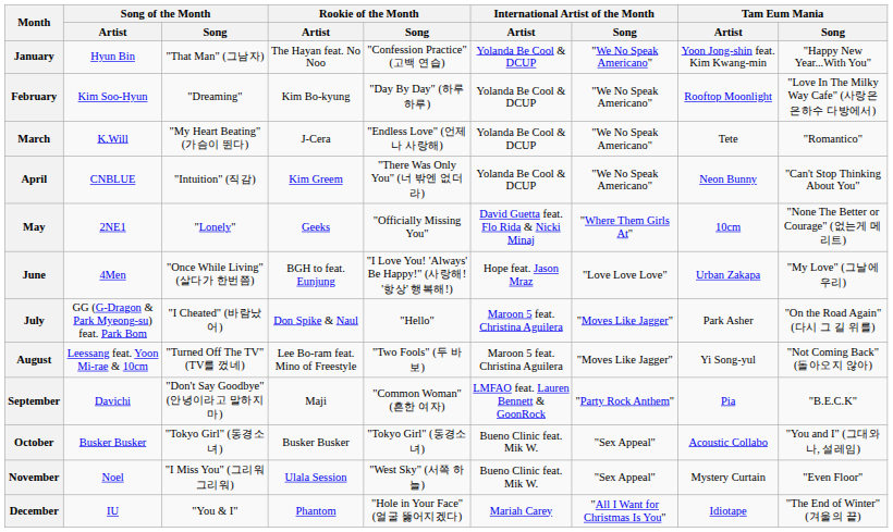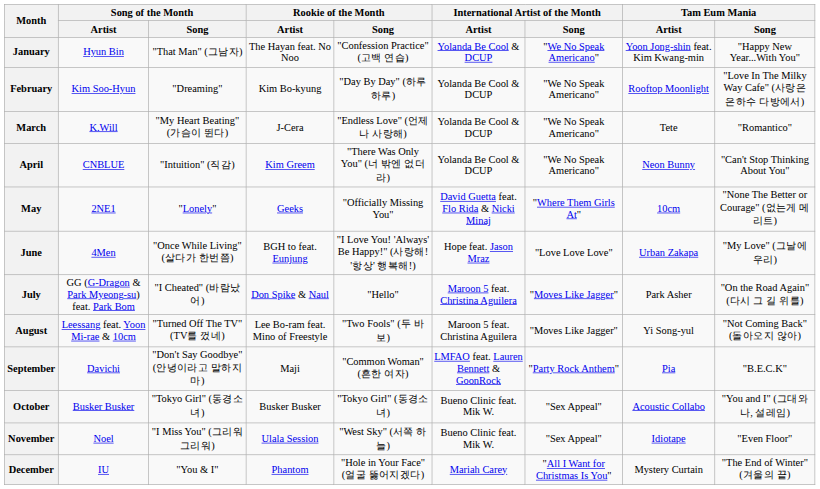 <table class="wikitable plainrowheaders" style="text-align:center;">
 <tr>
 <th rowspan="2" style="width:5em;">Month</th>
 <th colspan="2">Song of the Month</th>
 <th colspan="2">Rookie of the Month</th>
 <th colspan="2">International Artist of the Month</th>
 <th colspan="2">Tam Eum Mania</th>
 </tr>
 <tr>
 <th style="width:20em;">Artist</th>
 <th style="width:20em;">Song</th>
 <th style="width:20em;">Artist</th>
 <th style="width:20em;">Song</th>
 <th style="width:20em;">Artist</th>
 <th style="width:20em;">Song</th>
 <th style="width:20em;">Artist</th>
 <th style="width:20em;">Song</th>
 </tr>
 <tr>
 <th>January</th>
 <td><a href='#'>Hyun Bin</a></td>
 <td>"That Man" (그남자)</td>
 <td>The Hayan feat. No Noo</td>
 <td>"Confession Practice" (고백 연습)</td>
 <td><a href='#'>Yolanda Be Cool</a> & <a href='#'>DCUP</a></td>
 <td>"<a href='#'>We No Speak Americano</a>"</td>
 <td><a href='#'>Yoon Jong-shin</a> feat. Kim Kwang-min</td>
 <td>"Happy New Year...With You"</td>
 </tr>
 <tr>
 <th>February</th>
 <td><a href='#'>Kim Soo-Hyun</a></td>
 <td>"Dreaming"</td>
 <td>Kim Bo-kyung</td>
 <td>"Day By Day" (하루하루)</td>
 <td>Yolanda Be Cool & DCUP</td>
 <td>"We No Speak Americano"</td>
 <td><a href='#'>Rooftop Moonlight</a></td>
 <td>"Love In The Milky Way Cafe" (사랑은 은하수 다방에서)</td>
 </tr>
 <tr>
 <th>March</th>
 <td><a href='#'>K.Will</a></td>
 <td>"My Heart Beating" (가슴이 뛴다)</td>
 <td>J-Cera</td>
 <td>"Endless Love" (언제나 사랑해)</td>
 <td>Yolanda Be Cool & DCUP</td>
 <td>"We No Speak Americano"</td>
 <td>Tete</td>
 <td>"Romantico"</td>
 </tr>
 <tr>
 <th>April</th>
 <td><a href='#'>CNBLUE</a></td>
 <td>"Intuition" (직감)</td>
 <td><a href='#'>Kim Greem</a></td>
 <td>"There Was Only You" (너 밖엔 없더라)</td>
 <td>Yolanda Be Cool & DCUP</td>
 <td>"We No Speak Americano"</td>
 <td><a href='#'>Neon Bunny</a></td>
 <td>"Can't Stop Thinking About You"</td>
 </tr>
 <tr>
 <th>May</th>
 <td><a href='#'>2NE1</a></td>
 <td>"<a href='#'>Lonely</a>"</td>
 <td><a href='#'>Geeks</a></td>
 <td>"Officially Missing You"</td>
 <td><a href='#'>David Guetta</a> feat. <a href='#'>Flo Rida</a> & <a href='#'>Nicki Minaj</a></td>
 <td>"<a href='#'>Where Them Girls At</a>"</td>
 <td><a href='#'>10cm</a></td>
 <td>"None The Better or Courage" (없는게 메리트)</td>
 </tr>
 <tr>
 <th>June</th>
 <td><a href='#'>4Men</a></td>
 <td>"Once While Living" (살다가 한번쯤)</td>
 <td>BGH to feat. <a href='#'>Eunjung</a></td>
 <td>"I Love You! 'Always' Be Happy!" (사랑해! '항상' 행복해!)</td>
 <td>Hope feat. <a href='#'>Jason Mraz</a></td>
 <td>"Love Love Love"</td>
 <td><a href='#'>Urban Zakapa</a></td>
 <td>"My Love" (그날에 우리)</td>
 </tr>
 <tr>
 <th>July</th>
 <td>GG (<a href='#'>G-Dragon</a> & <a href='#'>Park Myeong-su</a>) feat. <a href='#'>Park Bom</a></td>
 <td>"I Cheated" (바람났어)</td>
 <td><a href='#'>Don Spike</a> & <a href='#'>Naul</a></td>
 <td>"Hello"</td>
 <td><a href='#'>Maroon 5</a> feat. <a href='#'>Christina Aguilera</a></td>
 <td>"<a href='#'>Moves Like Jagger</a>"</td>
 <td>Park Asher</td>
 <td>"On the Road Again" (다시 그 길 위를)</td>
 </tr>
 <tr>
 <th>August</th>
 <td><a href='#'>Leessang</a> feat. <a href='#'>Yoon Mi-rae</a> & <a href='#'>10cm</a></td>
 <td>"Turned Off The TV" (TV를 껐네)</td>
 <td>Lee Bo-ram feat. Mino of Freestyle</td>
 <td>"Two Fools" (두 바보)</td>
 <td>Maroon 5 feat. Christina Aguilera</td>
 <td>"Moves Like Jagger"</td>
 <td>Yi Song-yul</td>
 <td>"Not Coming Back" (돌아오지 않아)</td>
 </tr>
 <tr>
 <th>September</th>
 <td><a href='#'>Davichi</a></td>
 <td>"Don't Say Goodbye" (안녕이라고 말하지마)</td>
 <td>Maji</td>
 <td>"Common Woman" (흔한 여자)</td>
 <td><a href='#'>LMFAO</a> feat. <a href='#'>Lauren Bennett</a> & <a href='#'>GoonRock</a></td>
 <td>"<a href='#'>Party Rock Anthem</a>"</td>
 <td><a href='#'>Pia</a></td>
 <td>"B.E.C.K"</td>
 </tr>
 <tr>
 <th>October</th>
 <td><a href='#'>Busker Busker</a></td>
 <td>"Tokyo Girl" (동경소녀)</td>
 <td>Busker Busker</td>
 <td>"Tokyo Girl" (동경소녀)</td>
 <td>Bueno Clinic feat. Mik W.</td>
 <td>"Sex Appeal"</td>
 <td><a href='#'>Acoustic Collabo</a></td>
 <td>"You and I" (그대와 나, 설레임)</td>
 </tr>
 <tr>
 <th>November</th>
 <td><a href='#'>Noel</a></td>
 <td>"I Miss You" (그리워 그리워)</td>
 <td><a href='#'>Ulala Session</a></td>
 <td>"West Sky" (서쪽 하늘)</td>
 <td>Bueno Clinic feat. Mik W.</td>
 <td>"Sex Appeal"</td>
-<td>Mystery Curtain</td>
+<td><a href='#'>Idiotape</a></td>
 <td>"Even Floor"</td>
 </tr>
 <tr>
 <th>December</th>
 <td><a href='#'>IU</a></td>
 <td>"You & I"</td>
 <td><a href='#'>Phantom</a></td>
 <td>"Hole in Your Face" (얼굴 뚫어지겠다)</td>
 <td><a href='#'>Mariah Carey</a></td>
 <td>"<a href='#'>All I Want for Christmas Is You</a>"</td>
-<td><a href='#'>Idiotape</a></td>
+<td>Mystery Curtain</td>
 <td>"The End of Winter" (겨울의 끝)</td>
 </tr>
 </table>
